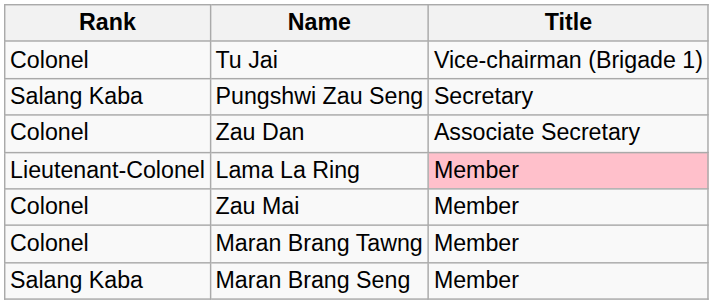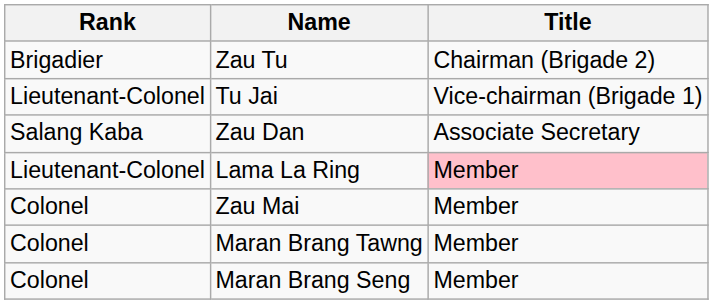 <table class="wikitable">
 <tr>
 <th>Rank</th>
 <th>Name</th>
 <th>Title</th>
 </tr>
 <tr>
-<td>Colonel</td>
+<td>Brigadier</td>
+<td>Zau Tu</td>
+<td>Chairman (Brigade 2)</td>
+</tr>
+<tr>
+<td>Lieutenant-Colonel</td>
 <td>Tu Jai</td>
 <td>Vice-chairman (Brigade 1)</td>
 </tr>
 <tr>
 <td>Salang Kaba</td>
-<td>Pungshwi Zau Seng</td>
-<td>Secretary</td>
-</tr>
-<tr>
-<td>Colonel</td>
 <td>Zau Dan</td>
 <td>Associate Secretary</td>
 </tr>
 <tr>
 <td>Lieutenant-Colonel</td>
 <td>Lama La Ring</td>
 <td style="background: pink;">Member</td>
 </tr>
 <tr>
 <td>Colonel</td>
 <td>Zau Mai</td>
 <td>Member</td>
 </tr>
 <tr>
 <td>Colonel</td>
 <td>Maran Brang Tawng</td>
 <td>Member</td>
 </tr>
 <tr>
-<td>Salang Kaba</td>
+<td>Colonel</td>
 <td>Maran Brang Seng</td>
 <td>Member</td>
 </tr>
 </table>
